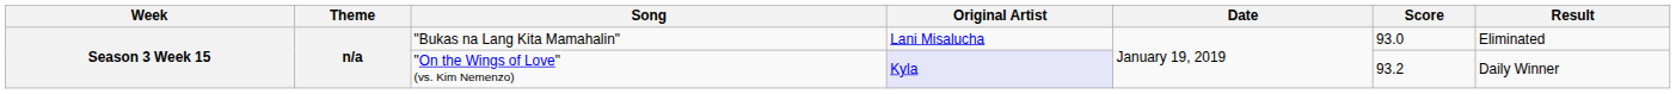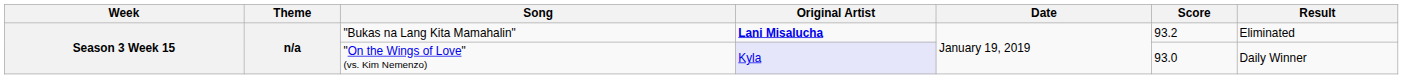 <table class="wikitable sortable" style="width:95%; margin:1em auto;">
 <tr>
 <th scope="col">Week</th>
 <th scope="col">Theme</th>
 <th scope="col">Song</th>
 <th scope="col">Original Artist</th>
 <th scope="col">Date</th>
 <th scope="col">Score</th>
 <th scope="col">Result</th>
 </tr>
 <tr>
 <th scope="row" rowspan="2">Season 3 Week 15</th>
 <th rowspan="2">n/a</th>
 <td>"Bukas na Lang Kita Mamahalin"</td>
-<td><a href='#'>Lani Misalucha</a></td>
+<td><strong><a href='#'>Lani Misalucha</a></strong></td>
 <td rowspan="2">January 19, 2019</td>
-<td>93.0</td>
+<td>93.2</td>
 <td>Eliminated</td>
 </tr>
 <tr>
 <td>"<a href='#'>On the Wings of Love</a>"<br><small>(vs. Kim Nemenzo)</small></td>
 <td style="background: lavender;"><a href='#'>Kyla</a></td>
-<td>93.2</td>
+<td>93.0</td>
 <td>Daily Winner</td>
 </tr>
 </table>
